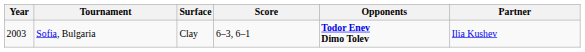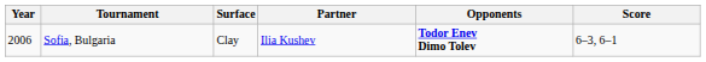 <table class="sortable wikitable" style=font-size:97%>
 <tr>
 <th style="width:40px">Year</th>
 <th style="width:220px">Tournament</th>
 <th style="width:50px">Surface</th>
+<th style="width:200px">Partner</th>
+<th style="width:200px">Opponents</th>
 <th style="width:160px" class="unsortable">Score</th>
-<th style="width:200px">Opponents</th>
-<th style="width:200px">Partner</th>
 </tr>
 <tr>
-<td>2003</td>
+<td>2006</td>
 <td><a href='#'>Sofia</a>, Bulgaria</td>
 <td>Clay</td>
+<td> <a href='#'>Ilia Kushev</a></td>
+<td><strong> <a href='#'>Todor Enev</a><br> Dimo Tolev</strong></td>
 <td>6–3, 6–1</td>
-<td><strong> <a href='#'>Todor Enev</a><br> Dimo Tolev</strong></td>
-<td> <a href='#'>Ilia Kushev</a></td>
 </tr>
 </table>
